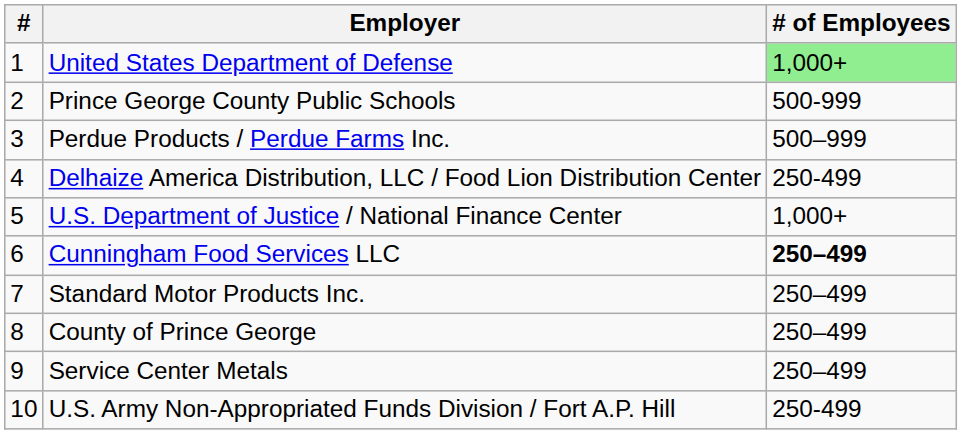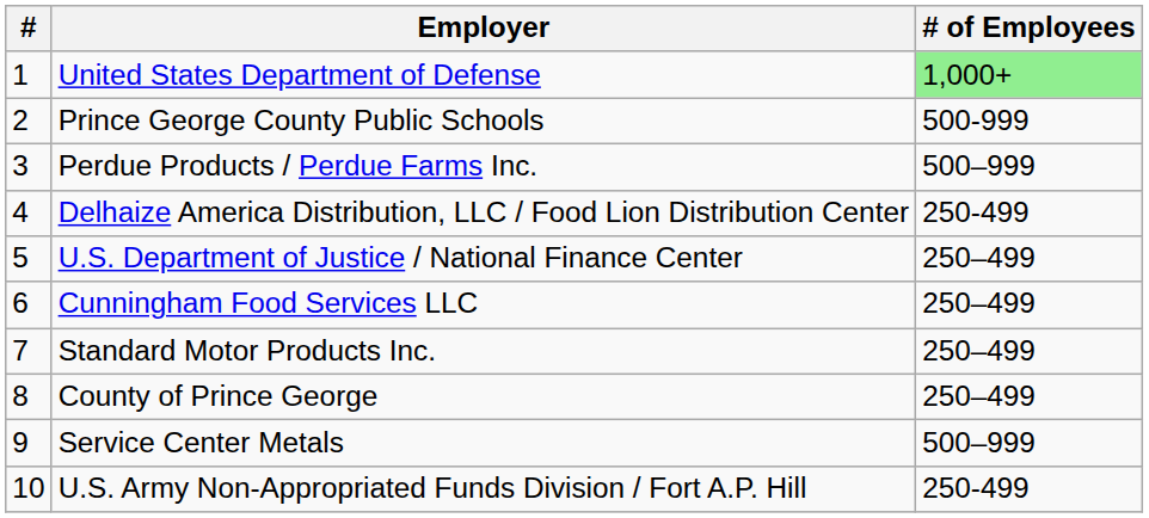 <table class="wikitable">
 <tr>
 <th>#</th>
 <th>Employer</th>
 <th># of Employees</th>
 </tr>
 <tr>
 <td>1</td>
 <td><a href='#'>United States Department of Defense</a></td>
 <td style="background: lightgreen;">1,000+</td>
 </tr>
 <tr>
 <td>2</td>
 <td>Prince George County Public Schools</td>
 <td>500-999</td>
 </tr>
 <tr>
 <td>3</td>
 <td>Perdue Products / <a href='#'>Perdue Farms</a> Inc.</td>
 <td>500–999</td>
 </tr>
 <tr>
 <td>4</td>
 <td><a href='#'>Delhaize</a> America Distribution, LLC / Food Lion Distribution Center</td>
 <td>250-499</td>
 </tr>
 <tr>
 <td>5</td>
 <td><a href='#'>U.S. Department of Justice</a> / National Finance Center</td>
-<td>1,000+</td>
+<td>250–499</td>
 </tr>
 <tr>
 <td>6</td>
 <td><a href='#'>Cunningham Food Services</a> LLC</td>
-<td><strong>250–499</strong></td>
+<td>250–499</td>
 </tr>
 <tr>
 <td>7</td>
 <td>Standard Motor Products Inc.</td>
 <td>250–499</td>
 </tr>
 <tr>
 <td>8</td>
 <td>County of Prince George</td>
 <td>250–499</td>
 </tr>
 <tr>
 <td>9</td>
 <td>Service Center Metals</td>
-<td>250–499</td>
+<td>500–999</td>
 </tr>
 <tr>
 <td>10</td>
 <td>U.S. Army Non-Appropriated Funds Division / Fort A.P. Hill</td>
 <td>250-499</td>
 </tr>
 </table>
